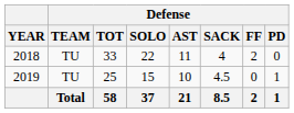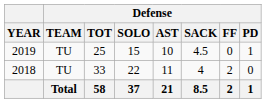 <table class="wikitable">
 <tr>
 <th colspan="1"> </th>
 <th colspan="7" style="text-align:center;">Defense</th>
 </tr>
 <tr>
 <th>YEAR</th>
 <th>TEAM</th>
 <th>TOT</th>
 <th>SOLO</th>
 <th>AST</th>
 <th>SACK</th>
 <th>FF</th>
 <th>PD</th>
 </tr>
 <tr style="text-align:center;">
+<td>2019</td>
+<td>TU</td>
+<td>25</td>
+<td>15</td>
+<td>10</td>
+<td>4.5</td>
+<td>0</td>
+<td>1</td>
+</tr>
+<tr style="text-align:center;">
 <td>2018</td>
 <td>TU</td>
 <td>33</td>
 <td>22</td>
 <td>11</td>
 <td>4</td>
 <td>2</td>
 <td>0</td>
-</tr>
-<tr style="text-align:center;">
-<td>2019</td>
-<td>TU</td>
-<td>25</td>
-<td>15</td>
-<td>10</td>
-<td>4.5</td>
-<td>0</td>
-<td>1</td>
 </tr>
 <tr style="text-align:center;">
 <th></th>
 <th>Total</th>
 <th>58</th>
 <th>37</th>
 <th>21</th>
 <th>8.5</th>
 <th>2</th>
 <th>1</th>
 </tr>
 </table>
